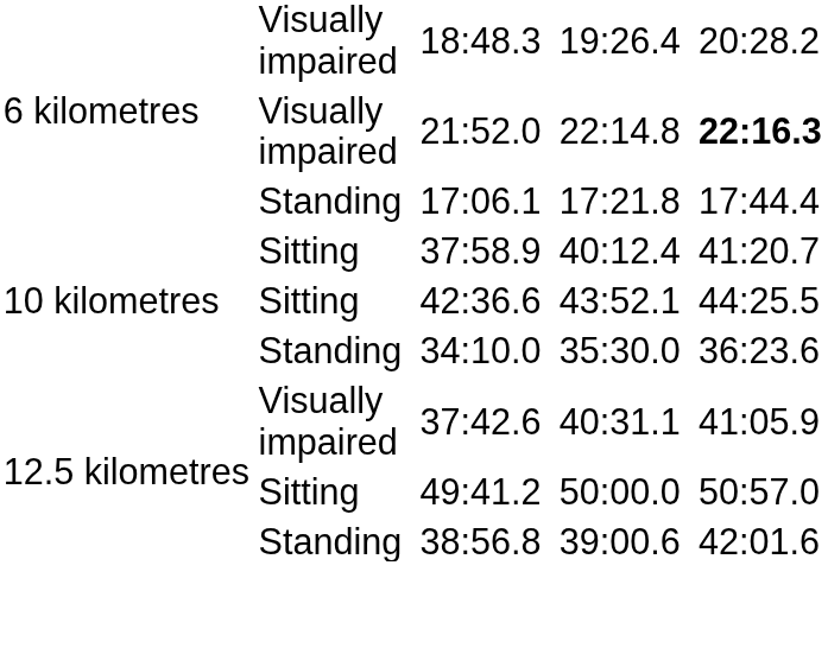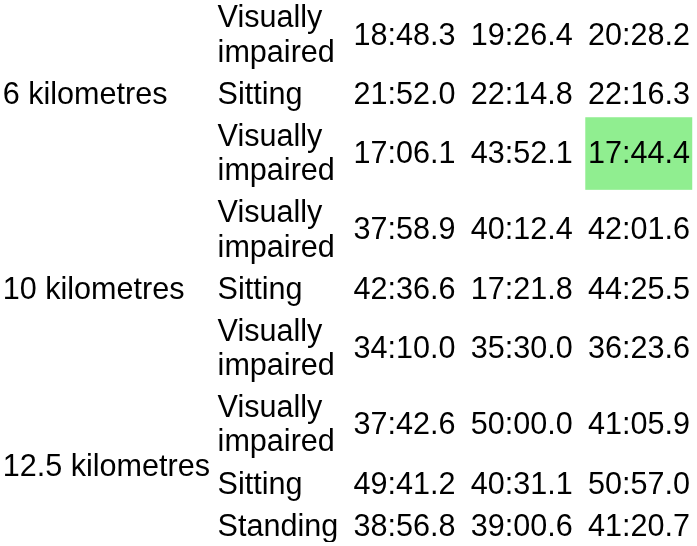 <table>
 <tr>
 <td rowspan="3">6 kilometres<br></td>
 <td>Visually<br>impaired</td>
 <td></td>
 <td>18:48.3</td>
 <td></td>
 <td>19:26.4</td>
 <td></td>
 <td>20:28.2</td>
 </tr>
 <tr>
-<td>Visually<br>impaired</td>
+<td>Sitting</td>
 <td></td>
 <td>21:52.0</td>
 <td></td>
 <td>22:14.8</td>
 <td></td>
-<td><strong>22:16.3</strong></td>
+<td>22:16.3</td>
 </tr>
 <tr>
-<td>Standing</td>
+<td>Visually<br>impaired</td>
 <td></td>
 <td>17:06.1</td>
 <td></td>
-<td>17:21.8</td>
+<td>43:52.1</td>
 <td></td>
-<td>17:44.4</td>
+<td style="background: lightgreen;">17:44.4</td>
 </tr>
 <tr>
 <td rowspan="3">10 kilometres<br></td>
-<td>Sitting</td>
+<td>Visually<br>impaired</td>
 <td></td>
 <td>37:58.9</td>
 <td></td>
 <td>40:12.4</td>
 <td></td>
-<td>41:20.7</td>
+<td>42:01.6</td>
 </tr>
 <tr>
 <td>Sitting</td>
 <td></td>
 <td>42:36.6</td>
 <td></td>
-<td>43:52.1</td>
+<td>17:21.8</td>
 <td></td>
 <td>44:25.5</td>
 </tr>
 <tr>
-<td>Standing</td>
+<td>Visually<br>impaired</td>
 <td></td>
 <td>34:10.0</td>
 <td></td>
 <td>35:30.0</td>
 <td></td>
 <td>36:23.6</td>
 </tr>
 <tr>
 <td rowspan="3">12.5 kilometres<br></td>
 <td>Visually<br>impaired</td>
 <td></td>
 <td>37:42.6</td>
 <td></td>
-<td>40:31.1</td>
+<td>50:00.0</td>
 <td></td>
 <td>41:05.9</td>
 </tr>
 <tr>
 <td>Sitting</td>
 <td></td>
 <td>49:41.2</td>
 <td></td>
-<td>50:00.0</td>
+<td>40:31.1</td>
 <td></td>
 <td>50:57.0</td>
 </tr>
 <tr>
 <td>Standing</td>
 <td></td>
 <td>38:56.8</td>
 <td></td>
 <td>39:00.6</td>
 <td></td>
-<td>42:01.6</td>
+<td>41:20.7</td>
 </tr>
 </table>
